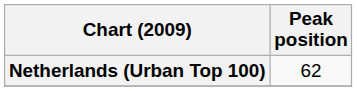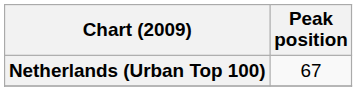 <table class="wikitable plainrowheaders">
 <tr>
 <th>Chart (2009)</th>
 <th>Peak<br>position</th>
 </tr>
 <tr>
 <th scope="row">Netherlands (Urban Top 100)</th>
-<td align="center">62</td>
+<td align="center">67</td>
 </tr>
 <tr>
 </tr>
 <tr>
 </tr>
 </table>
